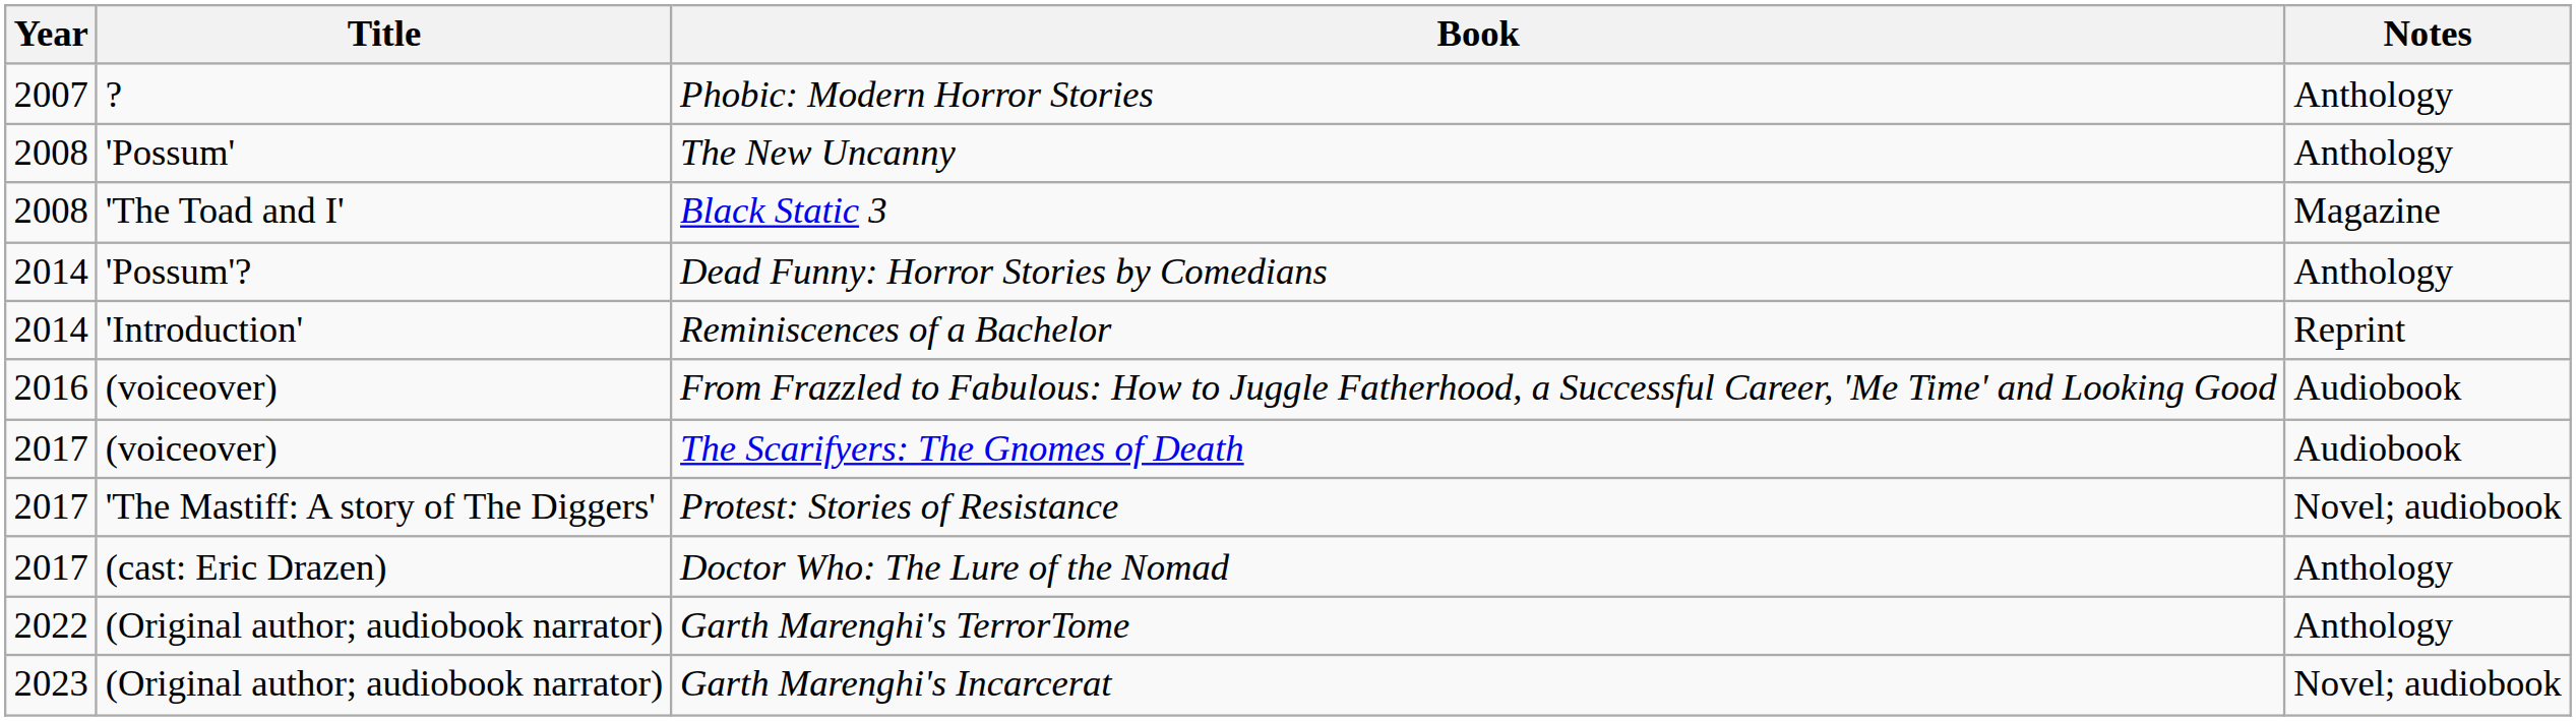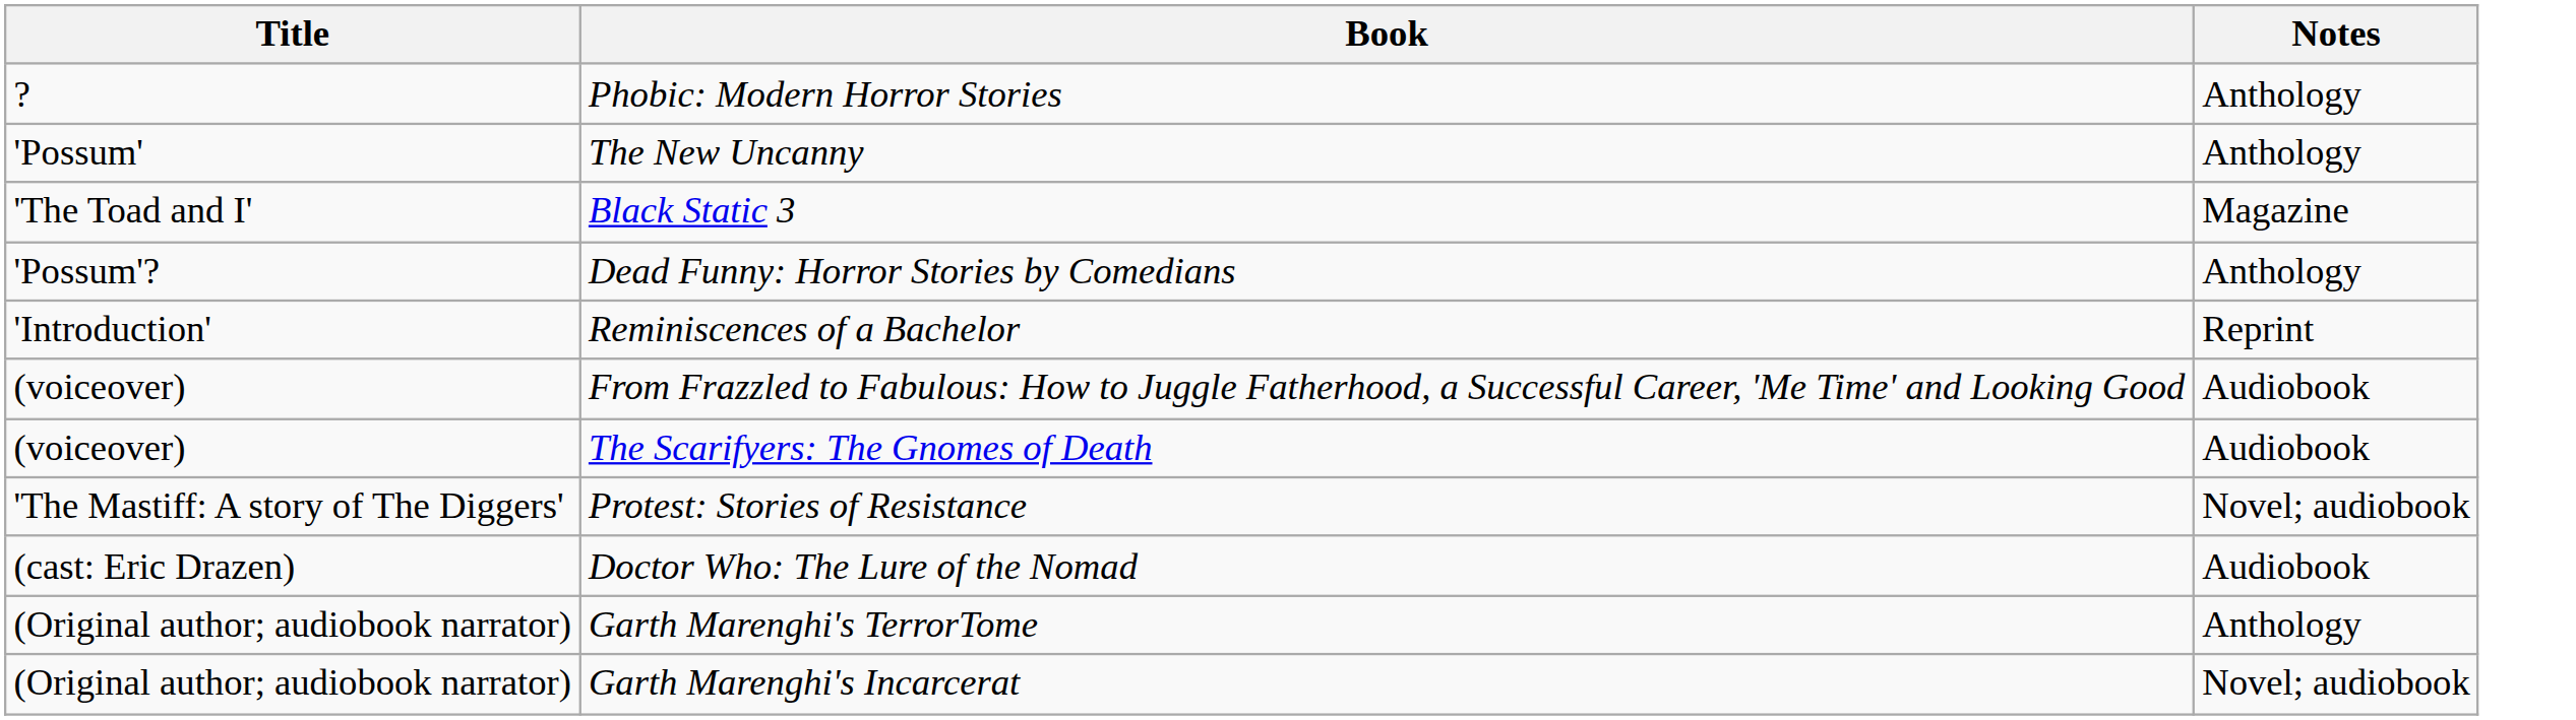 <table class="wikitable sortable">
 <tr>
-<th>Year</th>
 <th>Title</th>
 <th>Book</th>
 <th>Notes</th>
 </tr>
 <tr>
-<td>2007</td>
 <td>?</td>
 <td><em>Phobic: Modern Horror Stories</em></td>
 <td>Anthology</td>
 </tr>
 <tr>
-<td>2008</td>
 <td>'Possum'</td>
 <td><em>The New Uncanny</em></td>
 <td>Anthology</td>
 </tr>
 <tr>
-<td>2008</td>
 <td>'The Toad and I'</td>
 <td><em><a href='#'>Black Static</a> 3</em></td>
 <td>Magazine</td>
 </tr>
 <tr>
-<td>2014</td>
 <td>'Possum'?</td>
 <td><em>Dead Funny: Horror Stories by Comedians</em></td>
 <td>Anthology</td>
 </tr>
 <tr>
-<td>2014</td>
 <td>'Introduction'</td>
 <td><em>Reminiscences of a Bachelor</em></td>
 <td>Reprint</td>
 </tr>
 <tr>
-<td>2016</td>
 <td>(voiceover)</td>
 <td><em>From Frazzled to Fabulous: How to Juggle Fatherhood, a Successful Career, 'Me Time' and Looking Good</em></td>
 <td>Audiobook</td>
 </tr>
 <tr>
-<td>2017</td>
 <td>(voiceover)</td>
 <td><em><a href='#'>The Scarifyers: The Gnomes of Death</a></em></td>
 <td>Audiobook</td>
 </tr>
 <tr>
-<td>2017</td>
 <td>'The Mastiff: A story of The Diggers'</td>
 <td><em>Protest: Stories of Resistance</em></td>
 <td>Novel; audiobook</td>
 </tr>
 <tr>
-<td>2017</td>
 <td>(cast: Eric Drazen)</td>
 <td><em>Doctor Who: The Lure of the Nomad</em></td>
-<td>Anthology</td>
+<td>Audiobook</td>
 </tr>
 <tr>
-<td>2022</td>
 <td>(Original author; audiobook narrator)</td>
 <td><em>Garth Marenghi's TerrorTome</em></td>
 <td>Anthology</td>
 </tr>
 <tr>
-<td>2023</td>
 <td>(Original author; audiobook narrator)</td>
 <td><em>Garth Marenghi's Incarcerat</em></td>
 <td>Novel; audiobook</td>
 </tr>
 </table>
